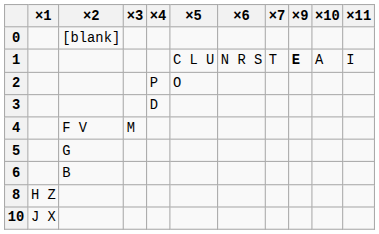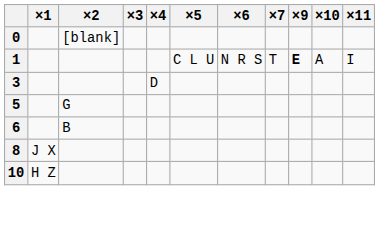 <table class="wikitable floatright">
 <tr>
 <th></th>
 <th>×1</th>
 <th>×2</th>
 <th>×3</th>
 <th>×4</th>
 <th>×5</th>
 <th>×6</th>
 <th>×7</th>
 <th>×9</th>
 <th>×10</th>
 <th>×11</th>
 </tr>
 <tr>
 <th>0</th>
 <td></td>
 <td>[blank]</td>
 <td></td>
 <td></td>
 <td></td>
 <td></td>
 <td></td>
 <td></td>
 <td></td>
 <td></td>
 </tr>
 <tr>
 <th>1</th>
 <td></td>
 <td></td>
 <td></td>
 <td></td>
 <td>C L U</td>
 <td>N R S</td>
 <td>T</td>
 <td><strong>E</strong></td>
 <td>A</td>
 <td>I</td>
 </tr>
 <tr>
-<th>2</th>
-<td></td>
-<td></td>
-<td></td>
-<td>P</td>
-<td>O</td>
-<td></td>
-<td></td>
-<td></td>
-<td></td>
-<td></td>
-</tr>
-<tr>
 <th>3</th>
 <td></td>
 <td></td>
 <td></td>
 <td>D</td>
-<td></td>
-<td></td>
-<td></td>
-<td></td>
-<td></td>
-<td></td>
-</tr>
-<tr>
-<th>4</th>
-<td></td>
-<td>F V</td>
-<td>M</td>
-<td></td>
 <td></td>
 <td></td>
 <td></td>
 <td></td>
 <td></td>
 <td></td>
 </tr>
 <tr>
 <th>5</th>
 <td></td>
 <td>G</td>
 <td></td>
 <td></td>
 <td></td>
 <td></td>
 <td></td>
 <td></td>
 <td></td>
 <td></td>
 </tr>
 <tr>
 <th>6</th>
 <td></td>
 <td>B</td>
 <td></td>
 <td></td>
 <td></td>
 <td></td>
 <td></td>
 <td></td>
 <td></td>
 <td></td>
 </tr>
 <tr>
 <th>8</th>
-<td>H Z</td>
+<td>J X</td>
 <td></td>
 <td></td>
 <td></td>
 <td></td>
 <td></td>
 <td></td>
 <td></td>
 <td></td>
 <td></td>
 </tr>
 <tr>
 <th>10</th>
-<td>J X</td>
+<td>H Z</td>
 <td></td>
 <td></td>
 <td></td>
 <td></td>
 <td></td>
 <td></td>
 <td></td>
 <td></td>
 <td></td>
 </tr>
 </table>
